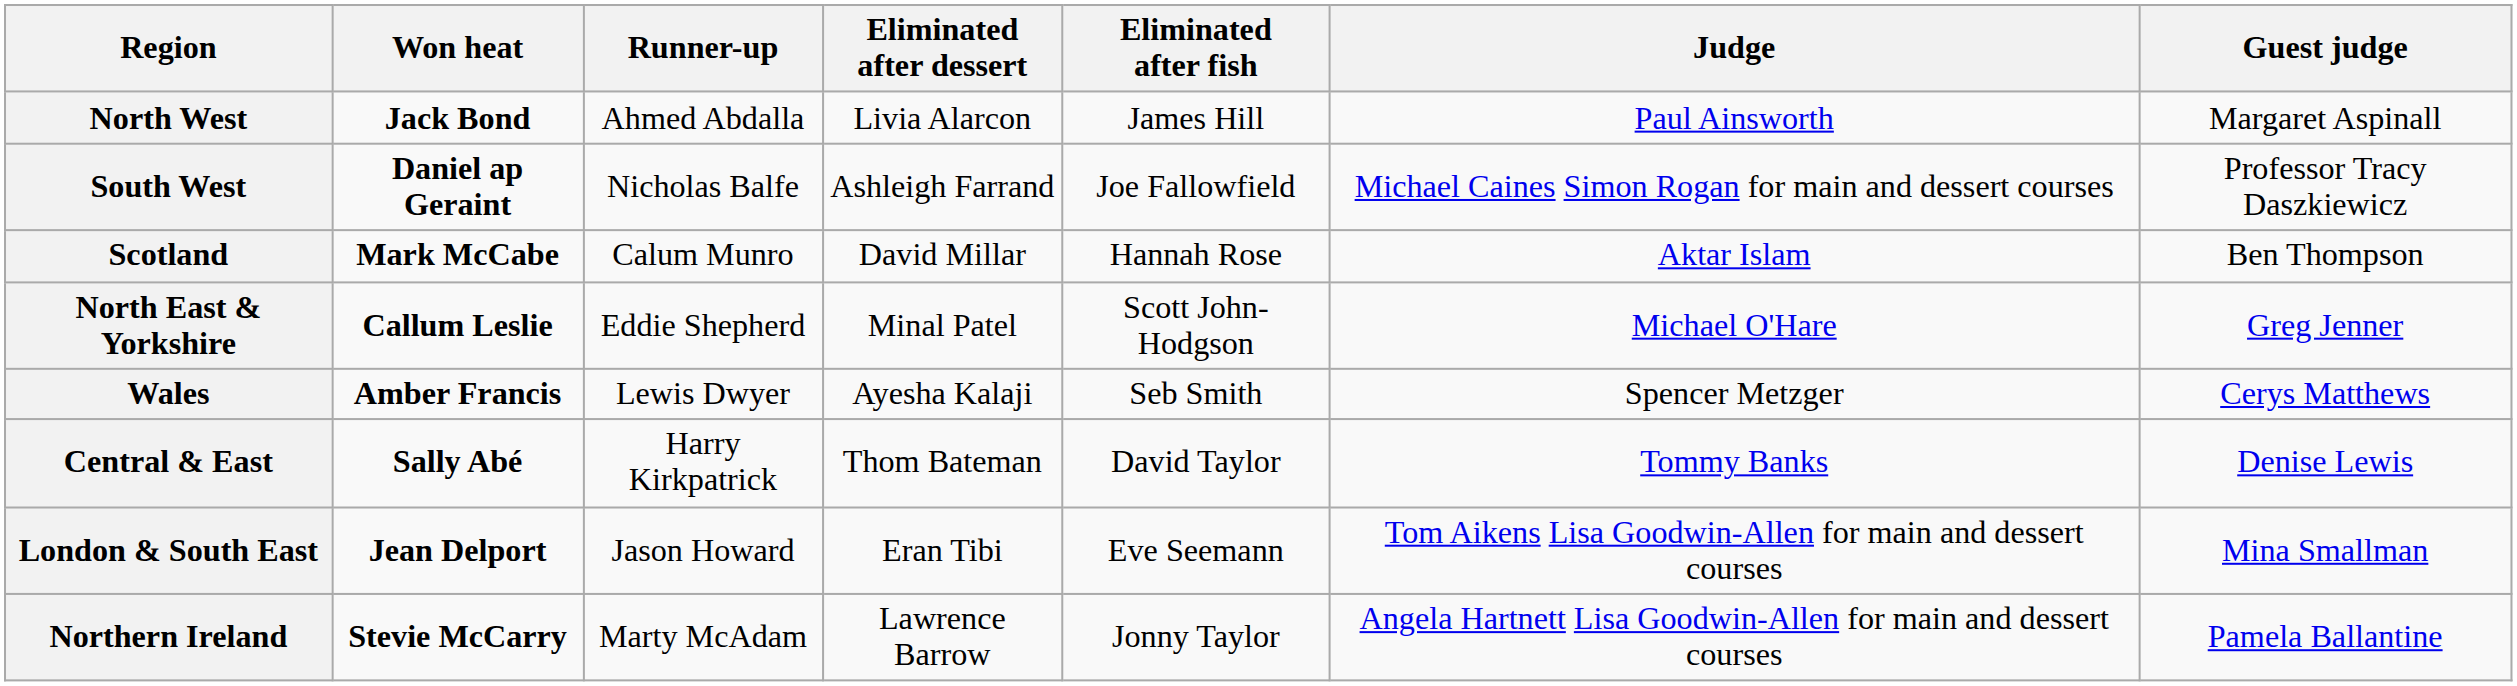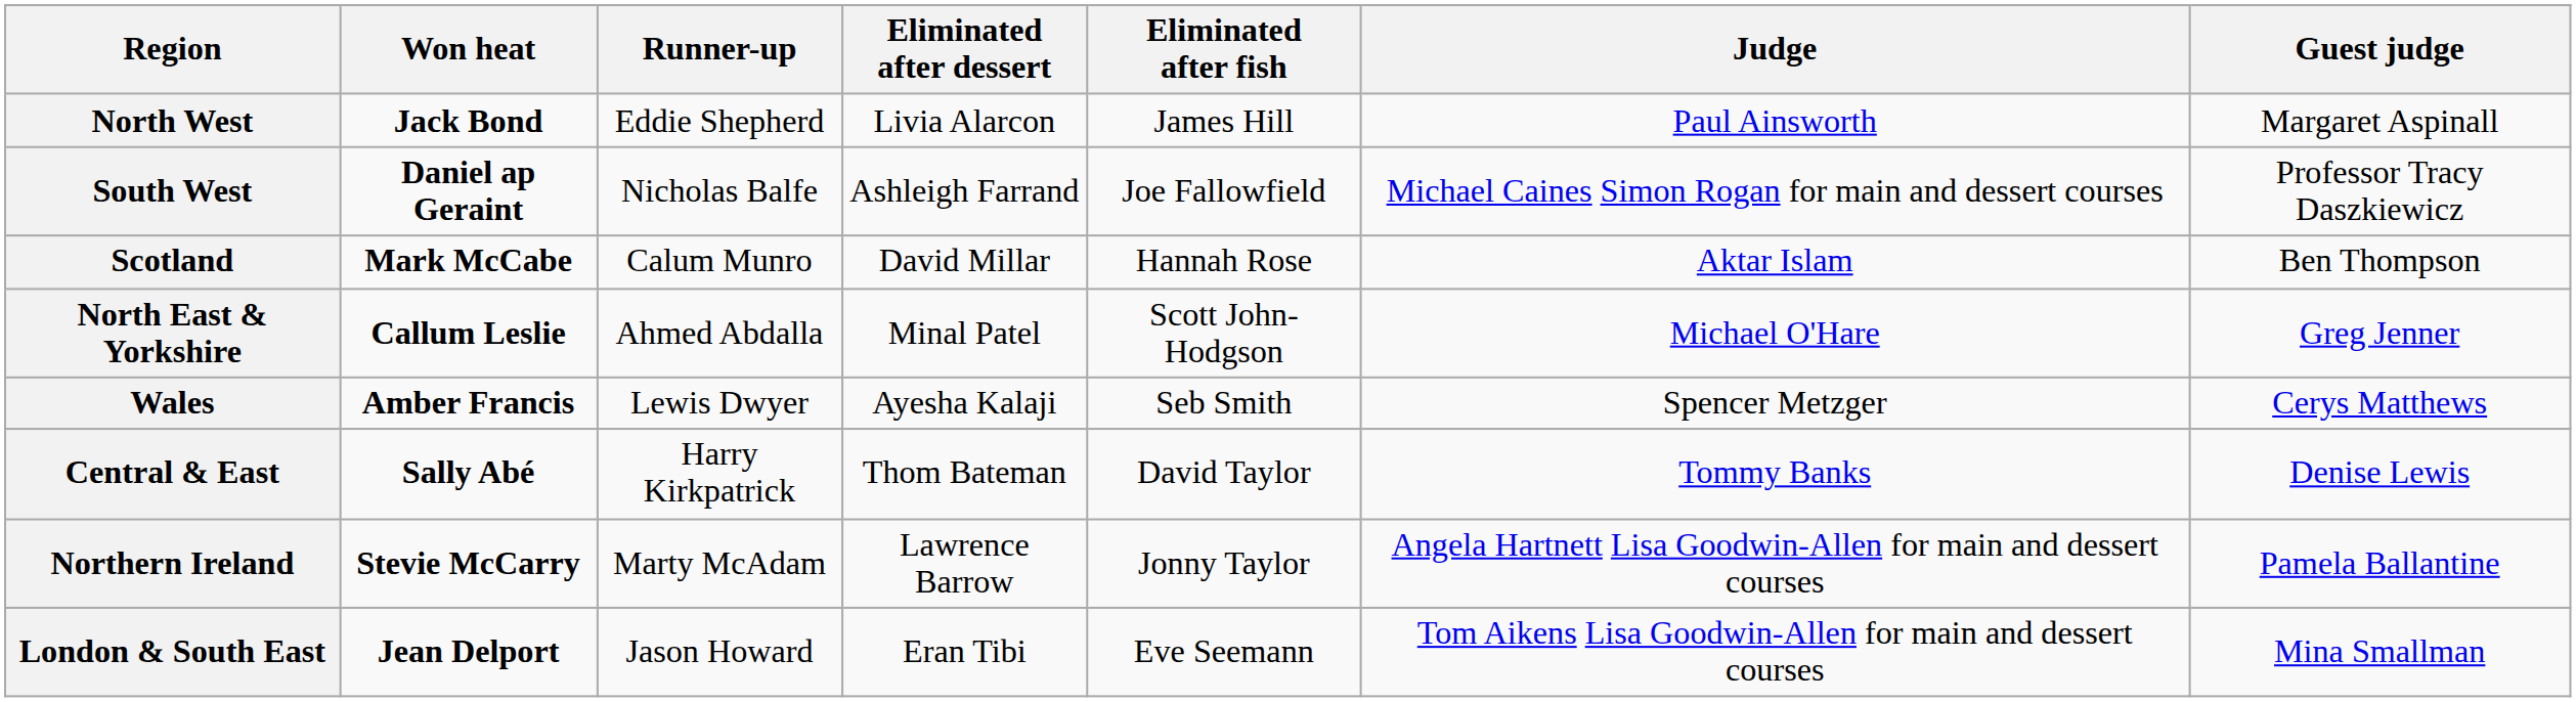 <table class="wikitable sortable plainrowheaders" style="text-align:center;">
 <tr>
 <th scope="col">Region</th>
 <th scope="col">Won heat</th>
 <th scope="col">Runner-up</th>
 <th scope="col">Eliminated<br>after dessert</th>
 <th scope="col">Eliminated<br>after fish</th>
 <th scope="col">Judge</th>
 <th scope="col">Guest judge</th>
 </tr>
 <tr>
 <th scope="row">North West</th>
 <td><strong>Jack Bond</strong></td>
-<td>Ahmed Abdalla</td>
+<td>Eddie Shepherd</td>
 <td>Livia Alarcon</td>
 <td>James Hill</td>
 <td><a href='#'>Paul Ainsworth</a></td>
 <td>Margaret Aspinall</td>
 </tr>
 <tr>
 <th scope="row">South West</th>
 <td><strong>Daniel ap Geraint</strong></td>
 <td>Nicholas Balfe</td>
 <td>Ashleigh Farrand</td>
 <td>Joe Fallowfield</td>
 <td><a href='#'>Michael Caines</a>  <a href='#'>Simon Rogan</a> for main and dessert courses</td>
 <td>Professor Tracy Daszkiewicz</td>
 </tr>
 <tr>
 <th scope="row">Scotland</th>
 <td><strong>Mark McCabe</strong></td>
 <td>Calum Munro</td>
 <td>David Millar</td>
 <td>Hannah Rose</td>
 <td><a href='#'>Aktar Islam</a></td>
 <td>Ben Thompson</td>
 </tr>
 <tr>
 <th scope="row">North East & Yorkshire</th>
 <td><strong>Callum Leslie</strong></td>
-<td>Eddie Shepherd</td>
+<td>Ahmed Abdalla</td>
 <td>Minal Patel</td>
 <td>Scott John-Hodgson</td>
 <td><a href='#'>Michael O'Hare</a></td>
 <td><a href='#'>Greg Jenner</a></td>
 </tr>
 <tr>
 <th scope="row">Wales</th>
 <td><strong>Amber Francis</strong></td>
 <td>Lewis Dwyer</td>
 <td>Ayesha Kalaji</td>
 <td>Seb Smith</td>
 <td>Spencer Metzger</td>
 <td><a href='#'>Cerys Matthews</a></td>
 </tr>
 <tr>
 <th scope="row">Central & East</th>
 <td><strong>Sally Abé</strong></td>
 <td>Harry Kirkpatrick</td>
 <td>Thom Bateman</td>
 <td>David Taylor</td>
 <td><a href='#'>Tommy Banks</a></td>
 <td><a href='#'>Denise Lewis</a></td>
 </tr>
 <tr>
+<th scope="row">Northern Ireland</th>
+<td><strong>Stevie McCarry</strong></td>
+<td>Marty McAdam</td>
+<td>Lawrence Barrow</td>
+<td>Jonny Taylor</td>
+<td><a href='#'>Angela Hartnett</a>  <a href='#'>Lisa Goodwin-Allen</a> for main and dessert courses</td>
+<td><a href='#'>Pamela Ballantine</a></td>
+</tr>
+<tr>
 <th scope="row">London & South East</th>
 <td><strong>Jean Delport</strong></td>
 <td>Jason Howard</td>
 <td>Eran Tibi</td>
 <td>Eve Seemann</td>
 <td><a href='#'>Tom Aikens</a>  <a href='#'>Lisa Goodwin-Allen</a> for main and dessert courses</td>
 <td><a href='#'>Mina Smallman</a></td>
 </tr>
-<tr>
-<th scope="row">Northern Ireland</th>
-<td><strong>Stevie McCarry</strong></td>
-<td>Marty McAdam</td>
-<td>Lawrence Barrow</td>
-<td>Jonny Taylor</td>
-<td><a href='#'>Angela Hartnett</a>  <a href='#'>Lisa Goodwin-Allen</a> for main and dessert courses</td>
-<td><a href='#'>Pamela Ballantine</a></td>
-</tr>
 </table>
